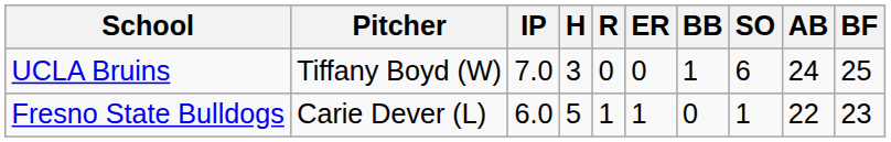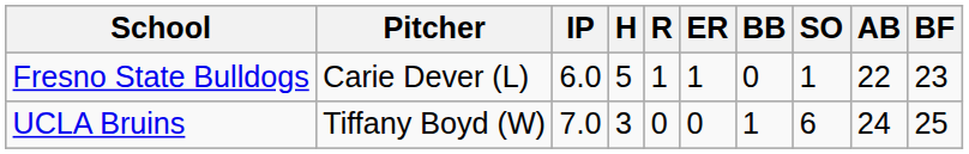 <table class="wikitable">
 <tr style="text-align:center; background:#f2f2f2;">
 <th>School</th>
 <th>Pitcher</th>
 <th>IP</th>
 <th>H</th>
 <th>R</th>
 <th>ER</th>
 <th>BB</th>
 <th>SO</th>
 <th>AB</th>
 <th>BF</th>
 </tr>
 <tr>
+<td><a href='#'>Fresno State Bulldogs</a></td>
+<td>Carie Dever (L)</td>
+<td>6.0</td>
+<td>5</td>
+<td>1</td>
+<td>1</td>
+<td>0</td>
+<td>1</td>
+<td>22</td>
+<td>23</td>
+</tr>
+<tr>
 <td><a href='#'>UCLA Bruins</a></td>
 <td>Tiffany Boyd (W)</td>
 <td>7.0</td>
 <td>3</td>
 <td>0</td>
 <td>0</td>
 <td>1</td>
 <td>6</td>
 <td>24</td>
 <td>25</td>
 </tr>
-<tr>
-<td><a href='#'>Fresno State Bulldogs</a></td>
-<td>Carie Dever (L)</td>
-<td>6.0</td>
-<td>5</td>
-<td>1</td>
-<td>1</td>
-<td>0</td>
-<td>1</td>
-<td>22</td>
-<td>23</td>
-</tr>
 </table>
